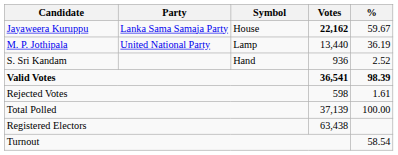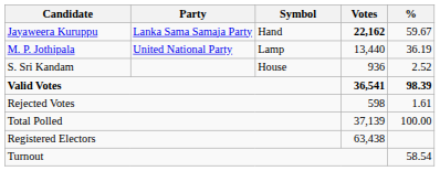 <table class="wikitable" border="1" style="text-align:right;">
 <tr>
 <th align=left width="180">Candidate</th>
 <th align=left width="180">Party</th>
 <th align=left width="120">Symbol</th>
 <th align=left width="60">Votes</th>
 <th align=left width="60">%</th>
 </tr>
 <tr>
 <td align=left><a href='#'>Jayaweera Kuruppu</a></td>
 <td align=left><a href='#'>Lanka Sama Samaja Party</a></td>
-<td align=left>House</td>
+<td align=left>Hand</td>
 <td><strong>22,162</strong></td>
 <td>59.67</td>
 </tr>
 <tr>
 <td align=left><a href='#'>M. P. Jothipala</a></td>
 <td align=left><a href='#'>United National Party</a></td>
 <td align=left>Lamp</td>
 <td>13,440</td>
 <td>36.19</td>
 </tr>
 <tr>
 <td align=left>S. Sri Kandam</td>
 <td align=left></td>
-<td align=left>Hand</td>
+<td align=left>House</td>
 <td>936</td>
 <td>2.52</td>
 </tr>
 <tr>
 <td align=left colspan=3><strong>Valid Votes</strong></td>
 <td><strong>36,541</strong></td>
 <td><strong>98.39</strong></td>
 </tr>
 <tr>
 <td align=left colspan=3>Rejected Votes</td>
 <td>598</td>
 <td>1.61</td>
 </tr>
 <tr>
 <td align=left colspan=3>Total Polled</td>
 <td>37,139</td>
 <td>100.00</td>
 </tr>
 <tr>
 <td align=left colspan=3>Registered Electors</td>
 <td>63,438</td>
 <td></td>
 </tr>
 <tr>
 <td align=left colspan=4>Turnout</td>
 <td>58.54</td>
 </tr>
 </table>
